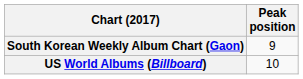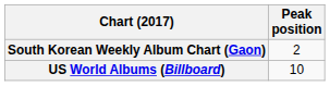 <table class="wikitable sortable plainrowheaders" style="text-align:center">
 <tr>
 <th>Chart (2017)</th>
 <th>Peak<br>position</th>
 </tr>
 <tr>
 <th scope="row">South Korean Weekly Album Chart (<a href='#'>Gaon</a>)</th>
-<td>9</td>
+<td>2</td>
 </tr>
 <tr>
 <th scope="row">US <a href='#'>World Albums</a> (<em><a href='#'>Billboard</a></em>)</th>
 <td>10</td>
 </tr>
 </table>
